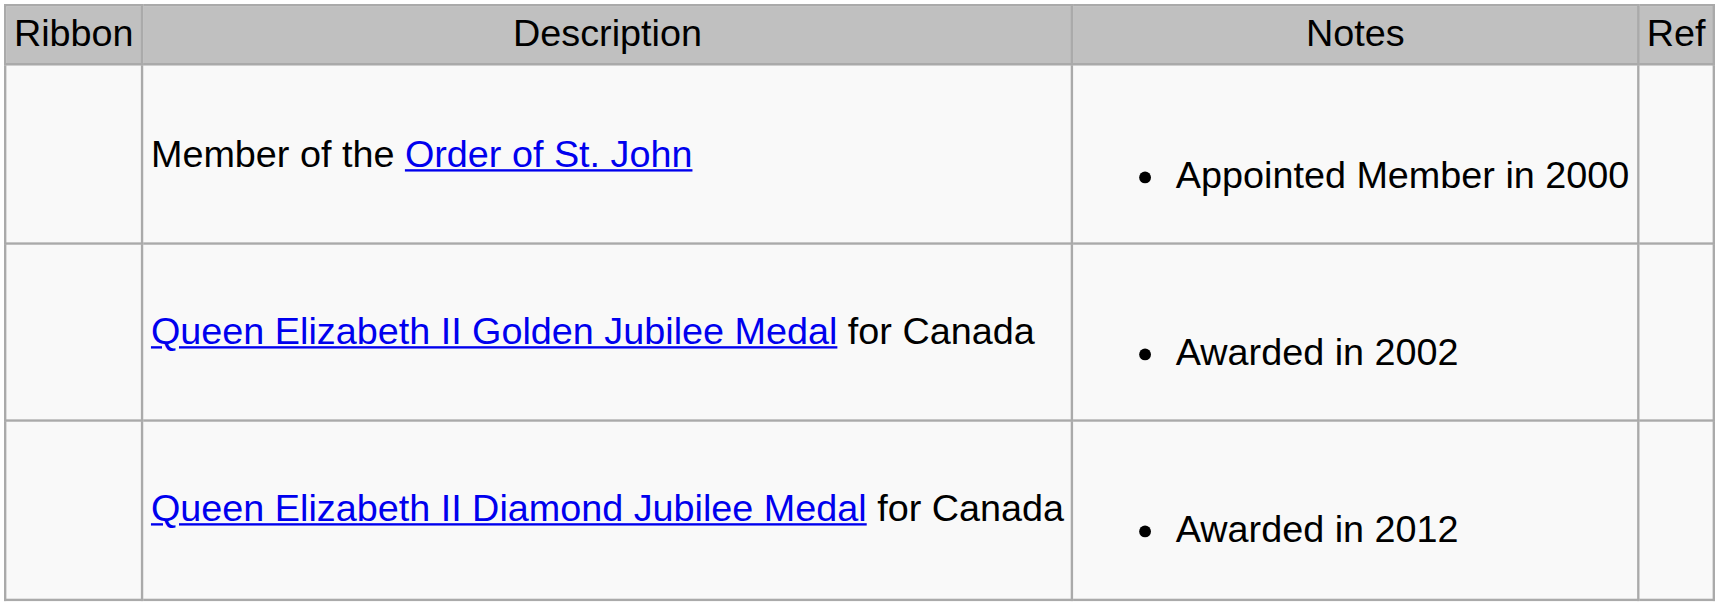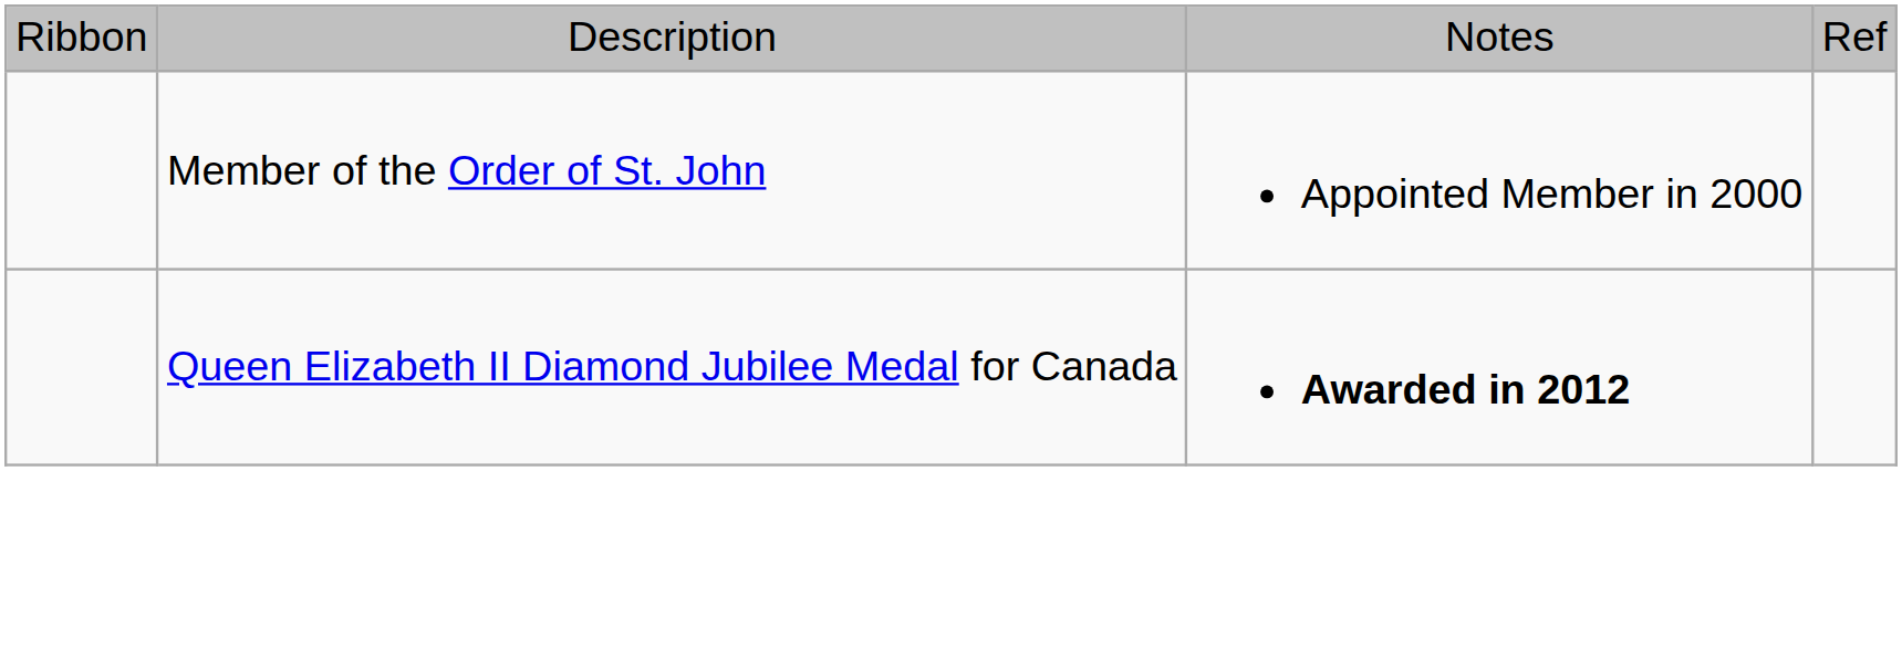 <table class="wikitable">
 <tr style="background:silver; text-align:center;">
 <td>Ribbon</td>
 <td>Description</td>
 <td>Notes</td>
 <td>Ref</td>
 </tr>
 <tr>
 <td></td>
 <td>Member of the <a href='#'>Order of St. John</a></td>
 <td><br><ul><li>Appointed Member in 2000</li></ul></td>
 <td></td>
 </tr>
 <tr>
 <td></td>
-<td><a href='#'>Queen Elizabeth II Golden Jubilee Medal</a> for Canada</td>
-<td><br><ul><li>Awarded in 2002</li></ul></td>
-<td></td>
-</tr>
-<tr>
-<td></td>
 <td><a href='#'>Queen Elizabeth II Diamond Jubilee Medal</a> for Canada</td>
-<td><br><ul><li>Awarded in 2012</li></ul></td>
+<td><strong><br><ul><li>Awarded in 2012</li></ul></strong></td>
 <td></td>
 </tr>
 </table>
